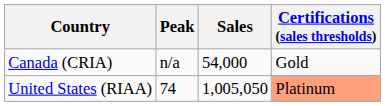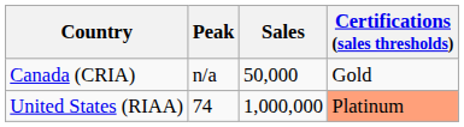 <table class="wikitable">
 <tr>
 <th>Country</th>
 <th>Peak</th>
 <th>Sales</th>
 <th><a href='#'>Certifications</a><br><small>(<a href='#'>sales thresholds</a>)</small></th>
 </tr>
 <tr>
 <td><a href='#'>Canada</a> (CRIA)</td>
 <td>n/a</td>
-<td>54,000</td>
+<td>50,000</td>
 <td>Gold</td>
 </tr>
 <tr>
 <td><a href='#'>United States</a> (RIAA)</td>
 <td>74</td>
-<td>1,005,050</td>
+<td>1,000,000</td>
 <td style="background: lightsalmon;">Platinum</td>
 </tr>
 </table>
